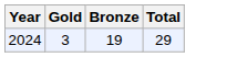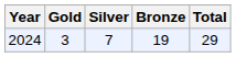 <table class="sortable wikitable" style="font-size: 90%;">
 <tr>
 <th>Year</th>
 <th>Gold</th>
+<th>Silver</th>
 <th>Bronze</th>
 <th>Total</th>
 </tr>
 <tr style="background:#ECF2FF">
 <td align="center">2024</td>
 <td align="center">3</td>
+<td align="center">7</td>
 <td align="center">19</td>
 <td align="center">29</td>
 </tr>
 </table>
